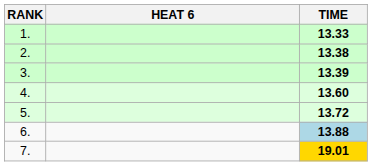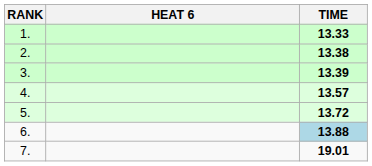 <table class="wikitable" style="border-collapse: collapse; font-size: 90%;">
 <tr>
 <th>RANK</th>
 <th style="width: 20em">HEAT 6</th>
 <th style="width: 5em">TIME</th>
 </tr>
 <tr style="background:#ccffcc;">
 <td align="center">1.</td>
 <td></td>
 <td align="center"><strong>13.33</strong></td>
 </tr>
 <tr style="background:#ccffcc;">
 <td align="center">2.</td>
 <td></td>
 <td align="center"><strong>13.38</strong></td>
 </tr>
 <tr style="background:#ccffcc;">
 <td align="center">3.</td>
 <td></td>
 <td align="center"><strong>13.39</strong></td>
 </tr>
 <tr style="background:#ddffdd;">
 <td align="center">4.</td>
 <td></td>
-<td align="center"><strong>13.60</strong></td>
+<td align="center"><strong>13.57</strong></td>
 </tr>
 <tr style="background:#ddffdd;">
 <td align="center">5.</td>
 <td></td>
 <td align="center"><strong>13.72</strong></td>
 </tr>
 <tr>
 <td align="center">6.</td>
 <td></td>
 <td align="center" style="background: lightblue;"><strong>13.88</strong></td>
 </tr>
 <tr>
 <td align="center">7.</td>
 <td></td>
-<td align="center" style="background: gold;"><strong>19.01</strong></td>
+<td align="center"><strong>19.01</strong></td>
 </tr>
 </table>
